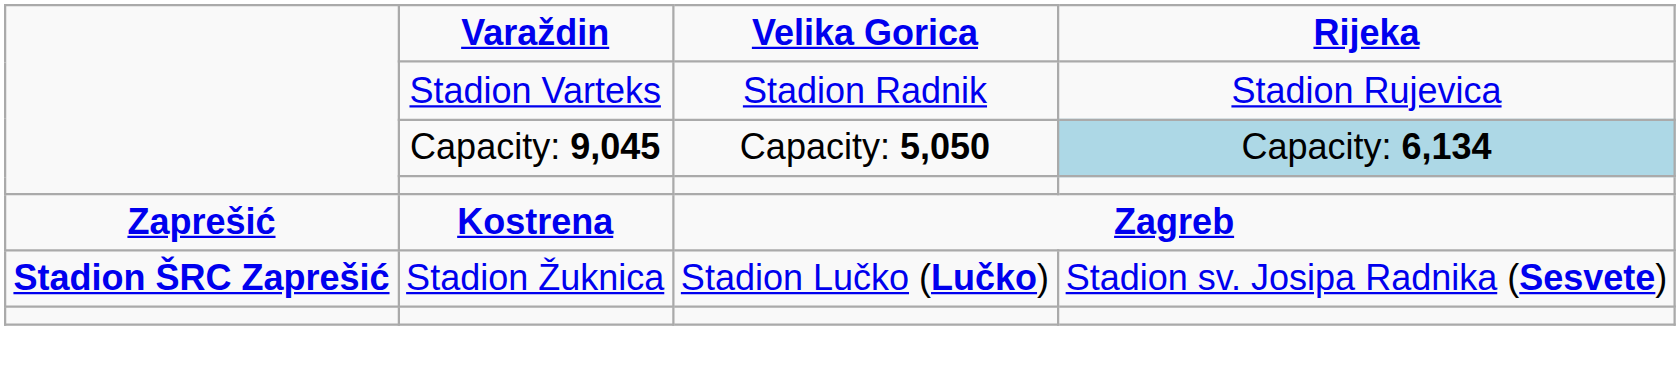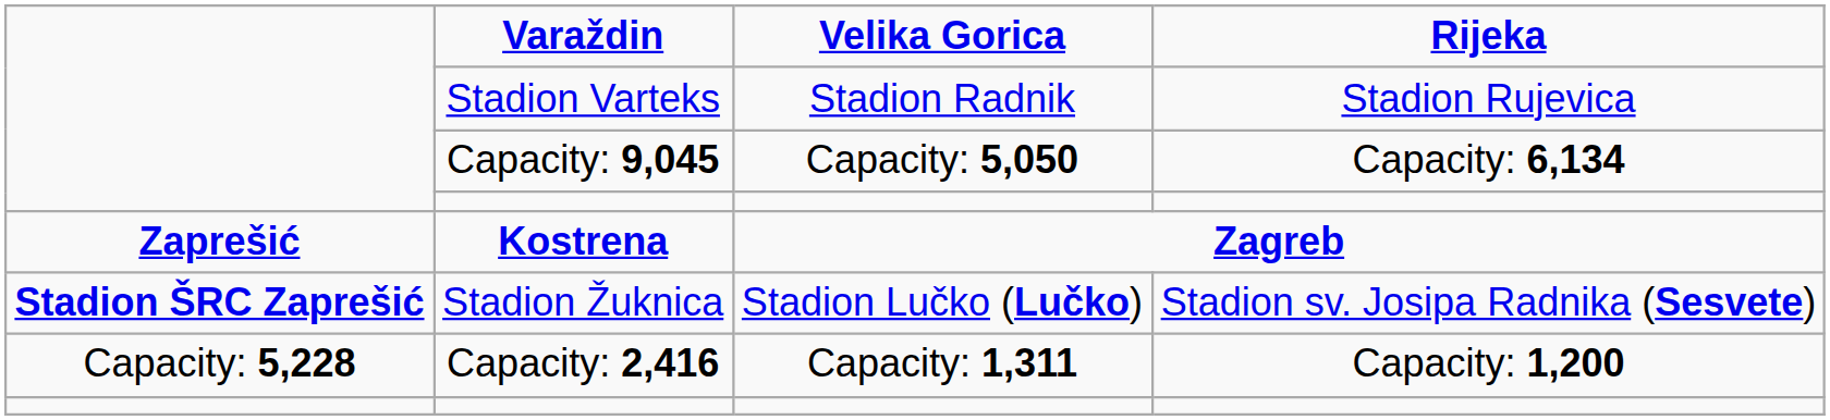 <table class="wikitable" style="text-align:center">
 <tr>
 <td rowspan=4></td>
 <td><strong><a href='#'>Varaždin</a></strong></td>
 <td><strong><a href='#'>Velika Gorica</a></strong></td>
 <td><strong><a href='#'>Rijeka</a></strong></td>
 </tr>
 <tr>
 <td><a href='#'>Stadion Varteks</a></td>
 <td><a href='#'>Stadion Radnik</a></td>
 <td><a href='#'>Stadion Rujevica</a></td>
 </tr>
 <tr>
 <td>Capacity: <strong>9,045</strong></td>
 <td>Capacity: <strong>5,050</strong></td>
-<td style="background: lightblue;">Capacity: <strong>6,134</strong></td>
+<td>Capacity: <strong>6,134</strong></td>
 </tr>
 <tr>
 <td></td>
 <td></td>
 <td></td>
 </tr>
 <tr>
 <td><strong><a href='#'>Zaprešić</a></strong></td>
 <td><strong><a href='#'>Kostrena</a></strong></td>
 <td colspan=2><strong><a href='#'>Zagreb</a></strong></td>
 </tr>
 <tr>
 <td><strong><a href='#'>Stadion ŠRC Zaprešić</a></strong></td>
 <td><a href='#'>Stadion Žuknica</a></td>
 <td><a href='#'>Stadion Lučko</a> (<strong><a href='#'>Lučko</a></strong>)</td>
 <td><a href='#'>Stadion sv. Josipa Radnika</a> (<strong><a href='#'>Sesvete</a></strong>)</td>
 </tr>
 <tr>
+<td>Capacity: <strong>5,228</strong></td>
+<td>Capacity: <strong>2,416</strong></td>
+<td>Capacity: <strong>1,311</strong></td>
+<td>Capacity: <strong>1,200</strong></td>
+</tr>
+<tr>
 <td></td>
 <td></td>
 <td></td>
 <td></td>
 </tr>
 </table>
